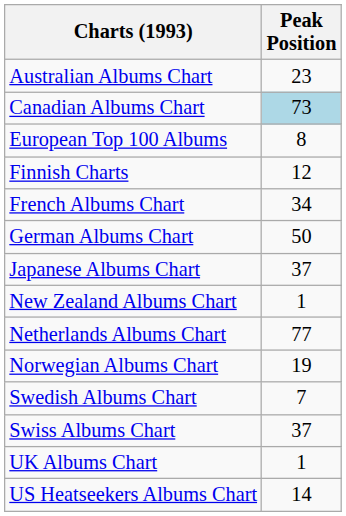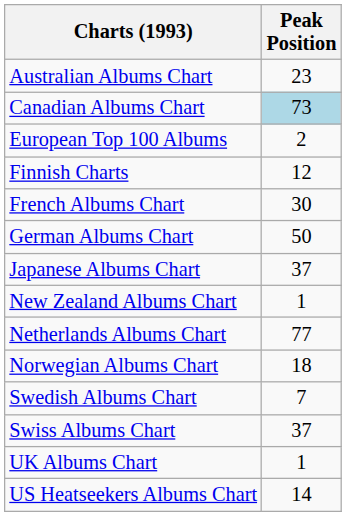 <table class="wikitable">
 <tr>
 <th>Charts (1993)</th>
 <th>Peak<br>Position</th>
 </tr>
 <tr>
 <td><a href='#'>Australian Albums Chart</a></td>
 <td style="text-align:center;">23</td>
 </tr>
 <tr>
 <td><a href='#'>Canadian Albums Chart</a></td>
 <td style="background: lightblue; text-align:center;">73</td>
 </tr>
 <tr>
 <td><a href='#'>European Top 100 Albums</a></td>
-<td style="text-align:center;">8</td>
+<td style="text-align:center;">2</td>
 </tr>
 <tr>
 <td><a href='#'>Finnish Charts</a></td>
 <td style="text-align:center;">12</td>
 </tr>
 <tr>
 <td><a href='#'>French Albums Chart</a></td>
-<td style="text-align:center;">34</td>
+<td style="text-align:center;">30</td>
 </tr>
 <tr>
 <td><a href='#'>German Albums Chart</a></td>
 <td style="text-align:center;">50</td>
 </tr>
 <tr>
 <td><a href='#'>Japanese Albums Chart</a></td>
 <td style="text-align:center;">37</td>
 </tr>
 <tr>
 <td><a href='#'>New Zealand Albums Chart</a></td>
 <td style="text-align:center;">1</td>
 </tr>
 <tr>
 <td><a href='#'>Netherlands Albums Chart</a></td>
 <td style="text-align:center;">77</td>
 </tr>
 <tr>
 <td><a href='#'>Norwegian Albums Chart</a></td>
-<td style="text-align:center;">19</td>
+<td style="text-align:center;">18</td>
 </tr>
 <tr>
 <td><a href='#'>Swedish Albums Chart</a></td>
 <td style="text-align:center;">7</td>
 </tr>
 <tr>
 <td><a href='#'>Swiss Albums Chart</a></td>
 <td style="text-align:center;">37</td>
 </tr>
 <tr>
 <td><a href='#'>UK Albums Chart</a></td>
 <td style="text-align:center;">1</td>
 </tr>
 <tr>
 <td><a href='#'>US Heatseekers Albums Chart</a></td>
 <td style="text-align:center;">14</td>
 </tr>
 </table>
